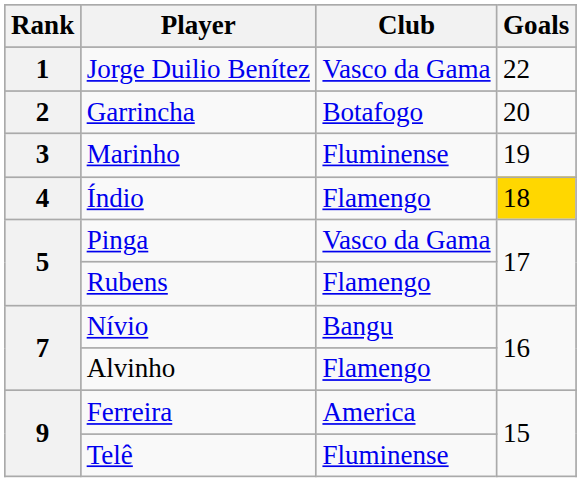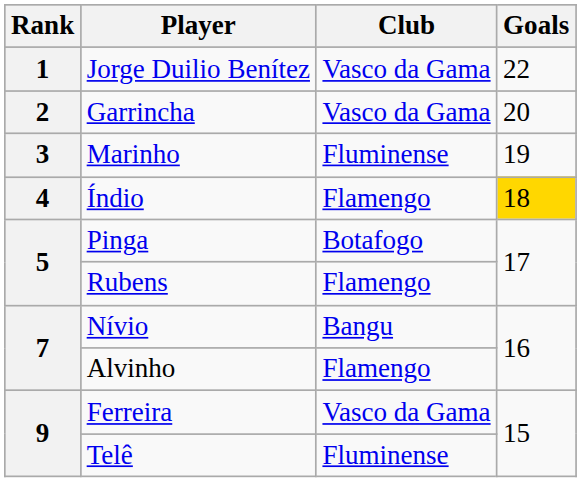 <table class="wikitable">
 <tr>
 <th>Rank</th>
 <th>Player</th>
 <th>Club</th>
 <th>Goals</th>
 </tr>
 <tr>
 <th>1</th>
 <td><a href='#'>Jorge Duilio Benítez</a></td>
 <td><a href='#'>Vasco da Gama</a></td>
 <td>22</td>
 </tr>
 <tr>
 <th>2</th>
 <td><a href='#'>Garrincha</a></td>
-<td><a href='#'>Botafogo</a></td>
+<td><a href='#'>Vasco da Gama</a></td>
 <td>20</td>
 </tr>
 <tr>
 <th>3</th>
 <td><a href='#'>Marinho</a></td>
 <td><a href='#'>Fluminense</a></td>
 <td>19</td>
 </tr>
 <tr>
 <th>4</th>
 <td><a href='#'>Índio</a></td>
 <td><a href='#'>Flamengo</a></td>
 <td style="background: gold;">18</td>
 </tr>
 <tr>
 <th rowspan="2">5</th>
 <td><a href='#'>Pinga</a></td>
-<td><a href='#'>Vasco da Gama</a></td>
+<td><a href='#'>Botafogo</a></td>
 <td rowspan="2">17</td>
 </tr>
 <tr>
 <td><a href='#'>Rubens</a></td>
 <td><a href='#'>Flamengo</a></td>
 </tr>
 <tr>
 <th rowspan="2">7</th>
 <td><a href='#'>Nívio</a></td>
 <td><a href='#'>Bangu</a></td>
 <td rowspan="2">16</td>
 </tr>
 <tr>
 <td>Alvinho</td>
 <td><a href='#'>Flamengo</a></td>
 </tr>
 <tr>
 <th rowspan="2">9</th>
 <td><a href='#'>Ferreira</a></td>
-<td><a href='#'>America</a></td>
+<td><a href='#'>Vasco da Gama</a></td>
 <td rowspan="2">15</td>
 </tr>
 <tr>
 <td><a href='#'>Telê</a></td>
 <td><a href='#'>Fluminense</a></td>
 </tr>
 </table>
